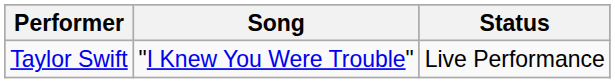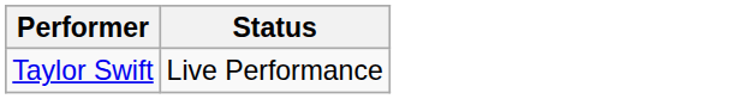 <table class="wikitable" style="font-size: 85%">
 <tr>
 <th>Performer</th>
-<th>Song</th>
 <th>Status</th>
 </tr>
 <tr>
 <td> <a href='#'>Taylor Swift</a></td>
-<td>"<a href='#'>I Knew You Were Trouble</a>"</td>
 <td>Live Performance</td>
 </tr>
 </table>
